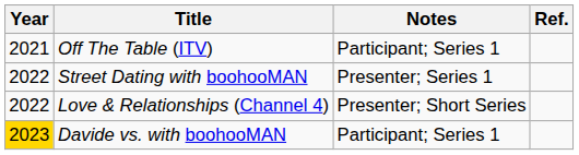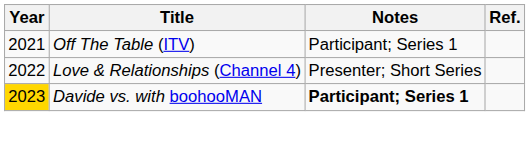 <table class="wikitable">
 <tr>
 <th>Year</th>
 <th>Title</th>
 <th>Notes</th>
 <th>Ref.</th>
 </tr>
 <tr>
 <td>2021</td>
 <td><em>Off The Table</em> (<a href='#'>ITV</a>)</td>
 <td>Participant; Series 1</td>
 <td></td>
 </tr>
 <tr>
 <td>2022</td>
-<td><em>Street Dating with</em> <a href='#'>boohooMAN</a></td>
-<td>Presenter; Series 1</td>
-<td></td>
-</tr>
-<tr>
-<td>2022</td>
 <td><em>Love & Relationships</em> (<a href='#'>Channel 4</a>)</td>
 <td>Presenter; Short Series</td>
 <td></td>
 </tr>
 <tr>
 <td style="background: gold;">2023</td>
 <td><em>Davide vs. with</em> <a href='#'>boohooMAN</a></td>
-<td>Participant; Series 1</td>
+<td><strong>Participant; Series 1</strong></td>
 <td></td>
 </tr>
 </table>
